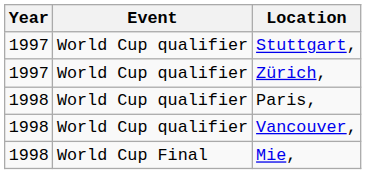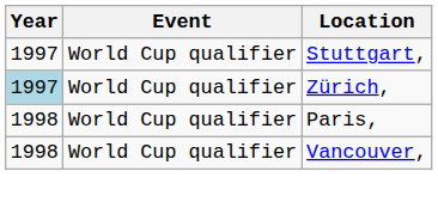 <table class="wikitable sortable">
 <tr>
 <th>Year</th>
 <th>Event</th>
 <th>Location</th>
 </tr>
 <tr>
 <td>1997</td>
 <td>World Cup qualifier</td>
 <td><a href='#'>Stuttgart</a>, </td>
 </tr>
 <tr>
-<td>1997</td>
+<td style="background: lightblue;">1997</td>
 <td>World Cup qualifier</td>
 <td><a href='#'>Zürich</a>, </td>
 </tr>
 <tr>
 <td>1998</td>
 <td>World Cup qualifier</td>
 <td>Paris, </td>
 </tr>
 <tr>
 <td>1998</td>
 <td>World Cup qualifier</td>
 <td><a href='#'>Vancouver</a>, </td>
 </tr>
-<tr>
-<td>1998</td>
-<td>World Cup Final</td>
-<td><a href='#'>Mie</a>, </td>
-</tr>
 </table>
